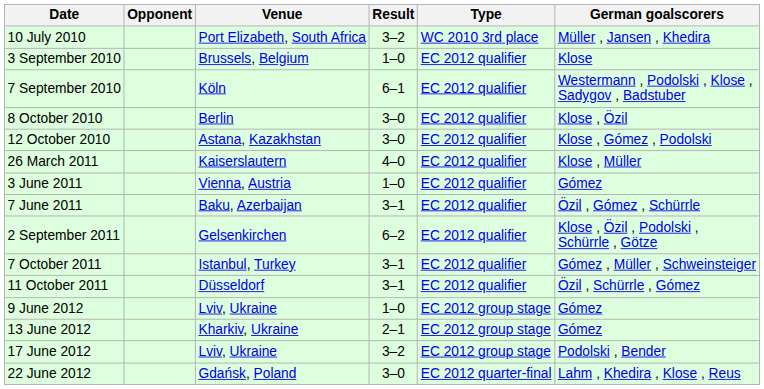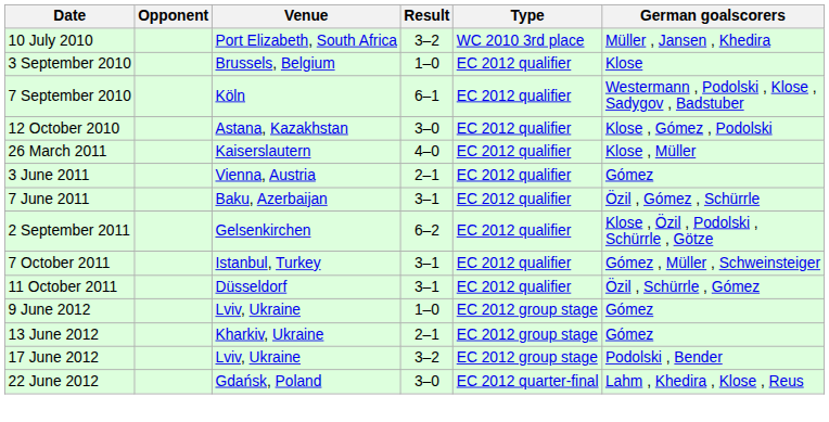 <table class="wikitable">
 <tr>
 <th>Date</th>
 <th>Opponent</th>
 <th>Venue</th>
 <th>Result</th>
 <th>Type</th>
 <th>German goalscorers</th>
 </tr>
 <tr style="background:#dfd;">
 <td>10 July 2010</td>
 <td></td>
 <td><a href='#'>Port Elizabeth</a>, <a href='#'>South Africa</a></td>
 <td align="center">3–2</td>
 <td><a href='#'>WC 2010 3rd place</a></td>
 <td><a href='#'>Müller</a> , <a href='#'>Jansen</a> , <a href='#'>Khedira</a> </td>
 </tr>
 <tr style="background:#dfd;">
 <td>3 September 2010</td>
 <td></td>
 <td><a href='#'>Brussels</a>, <a href='#'>Belgium</a></td>
 <td align="center">1–0</td>
 <td><a href='#'>EC 2012 qualifier</a></td>
 <td><a href='#'>Klose</a> </td>
 </tr>
 <tr style="background:#dfd;">
 <td>7 September 2010</td>
 <td></td>
 <td><a href='#'>Köln</a></td>
 <td align="center">6–1</td>
 <td><a href='#'>EC 2012 qualifier</a></td>
 <td><a href='#'>Westermann</a> , <a href='#'>Podolski</a> , <a href='#'>Klose</a> , <br> <a href='#'>Sadygov</a> , <a href='#'>Badstuber</a> </td>
 </tr>
 <tr style="background:#dfd;">
-<td>8 October 2010</td>
-<td></td>
-<td><a href='#'>Berlin</a></td>
-<td align="center">3–0</td>
-<td><a href='#'>EC 2012 qualifier</a></td>
-<td><a href='#'>Klose</a> , <a href='#'>Özil</a> </td>
-</tr>
-<tr style="background:#dfd;">
 <td>12 October 2010</td>
 <td></td>
 <td><a href='#'>Astana</a>, <a href='#'>Kazakhstan</a></td>
 <td align="center">3–0</td>
 <td><a href='#'>EC 2012 qualifier</a></td>
 <td><a href='#'>Klose</a> , <a href='#'>Gómez</a> , <a href='#'>Podolski</a> </td>
 </tr>
 <tr style="background:#dfd;">
 <td>26 March 2011</td>
 <td></td>
 <td><a href='#'>Kaiserslautern</a></td>
 <td align="center">4–0</td>
 <td><a href='#'>EC 2012 qualifier</a></td>
 <td><a href='#'>Klose</a> , <a href='#'>Müller</a> </td>
 </tr>
 <tr style="background:#dfd;">
 <td>3 June 2011</td>
 <td></td>
 <td><a href='#'>Vienna</a>, <a href='#'>Austria</a></td>
-<td align="center">1–0</td>
+<td align="center">2–1</td>
 <td><a href='#'>EC 2012 qualifier</a></td>
 <td><a href='#'>Gómez</a> </td>
 </tr>
 <tr style="background:#dfd;">
 <td>7 June 2011</td>
 <td></td>
 <td><a href='#'>Baku</a>, <a href='#'>Azerbaijan</a></td>
 <td align="center">3–1</td>
 <td><a href='#'>EC 2012 qualifier</a></td>
 <td><a href='#'>Özil</a> , <a href='#'>Gómez</a> , <a href='#'>Schürrle</a> </td>
 </tr>
 <tr style="background:#dfd;">
 <td>2 September 2011</td>
 <td></td>
 <td><a href='#'>Gelsenkirchen</a></td>
 <td align="center">6–2</td>
 <td><a href='#'>EC 2012 qualifier</a></td>
 <td><a href='#'>Klose</a> , <a href='#'>Özil</a> , <a href='#'>Podolski</a> , <br> <a href='#'>Schürrle</a> , <a href='#'>Götze</a> </td>
 </tr>
 <tr style="background:#dfd;">
 <td>7 October 2011</td>
 <td></td>
 <td><a href='#'>Istanbul</a>, <a href='#'>Turkey</a></td>
 <td align="center">3–1</td>
 <td><a href='#'>EC 2012 qualifier</a></td>
 <td><a href='#'>Gómez</a> , <a href='#'>Müller</a> , <a href='#'>Schweinsteiger</a> </td>
 </tr>
 <tr style="background:#dfd;">
 <td>11 October 2011</td>
 <td></td>
 <td><a href='#'>Düsseldorf</a></td>
 <td align="center">3–1</td>
 <td><a href='#'>EC 2012 qualifier</a></td>
 <td><a href='#'>Özil</a> , <a href='#'>Schürrle</a> , <a href='#'>Gómez</a> </td>
 </tr>
 <tr style="background:#dfd;">
 <td>9 June 2012</td>
 <td></td>
 <td><a href='#'>Lviv</a>, <a href='#'>Ukraine</a></td>
 <td align="center">1–0</td>
 <td><a href='#'>EC 2012 group stage</a></td>
 <td><a href='#'>Gómez</a> </td>
 </tr>
 <tr style="background:#dfd;">
 <td>13 June 2012</td>
 <td></td>
 <td><a href='#'>Kharkiv</a>, <a href='#'>Ukraine</a></td>
 <td align="center">2–1</td>
 <td><a href='#'>EC 2012 group stage</a></td>
 <td><a href='#'>Gómez</a> </td>
 </tr>
 <tr style="background:#dfd;">
 <td>17 June 2012</td>
 <td></td>
 <td><a href='#'>Lviv</a>, <a href='#'>Ukraine</a></td>
 <td align="center">3–2</td>
 <td><a href='#'>EC 2012 group stage</a></td>
 <td><a href='#'>Podolski</a> , <a href='#'>Bender</a> </td>
 </tr>
 <tr style="background:#dfd;">
 <td>22 June 2012</td>
 <td></td>
 <td><a href='#'>Gdańsk</a>, <a href='#'>Poland</a></td>
 <td align="center">3–0</td>
 <td><a href='#'>EC 2012 quarter-final</a></td>
 <td><a href='#'>Lahm</a> , <a href='#'>Khedira</a> , <a href='#'>Klose</a> , <a href='#'>Reus</a> </td>
 </tr>
 </table>
